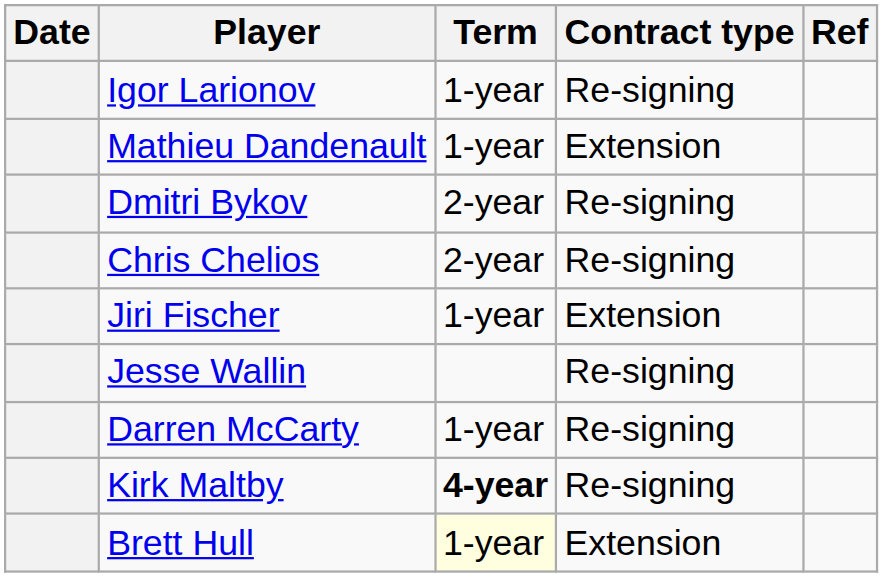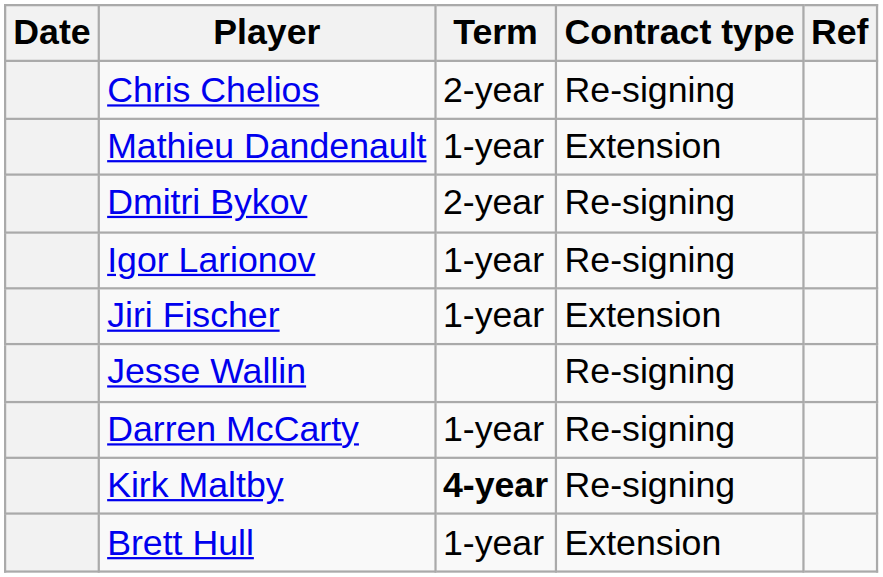 <table class="wikitable plainrowheaders">
 <tr style="background:#ddd; text-align:center;">
 <th>Date</th>
 <th>Player</th>
 <th>Term</th>
 <th>Contract type</th>
 <th>Ref</th>
 </tr>
 <tr>
 <th scope="row"></th>
-<td><a href='#'>Igor Larionov</a></td>
-<td>1-year</td>
+<td><a href='#'>Chris Chelios</a></td>
+<td>2-year</td>
 <td>Re-signing</td>
 <td></td>
 </tr>
 <tr>
 <th scope="row"></th>
 <td><a href='#'>Mathieu Dandenault</a></td>
 <td>1-year</td>
 <td>Extension</td>
 <td></td>
 </tr>
 <tr>
 <th scope="row"></th>
 <td><a href='#'>Dmitri Bykov</a></td>
 <td>2-year</td>
 <td>Re-signing</td>
 <td></td>
 </tr>
 <tr>
 <th scope="row"></th>
-<td><a href='#'>Chris Chelios</a></td>
-<td>2-year</td>
+<td><a href='#'>Igor Larionov</a></td>
+<td>1-year</td>
 <td>Re-signing</td>
 <td></td>
 </tr>
 <tr>
 <th scope="row"></th>
 <td><a href='#'>Jiri Fischer</a></td>
 <td>1-year</td>
 <td>Extension</td>
 <td></td>
 </tr>
 <tr>
 <th scope="row"></th>
 <td><a href='#'>Jesse Wallin</a></td>
 <td></td>
 <td>Re-signing</td>
 <td></td>
 </tr>
 <tr>
 <th scope="row"></th>
 <td><a href='#'>Darren McCarty</a></td>
 <td>1-year</td>
 <td>Re-signing</td>
 <td></td>
 </tr>
 <tr>
 <th scope="row"></th>
 <td><a href='#'>Kirk Maltby</a></td>
 <td><strong>4-year</strong></td>
 <td>Re-signing</td>
 <td></td>
 </tr>
 <tr>
 <th scope="row"></th>
 <td><a href='#'>Brett Hull</a></td>
-<td style="background: lightyellow;">1-year</td>
+<td>1-year</td>
 <td>Extension</td>
 <td></td>
 </tr>
 </table>
